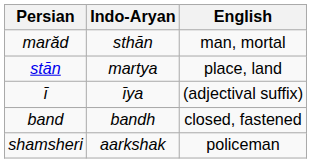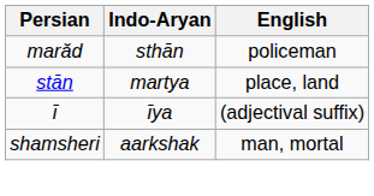 <table class="wikitable" style="text-align:center">
 <tr>
 <th>Persian</th>
 <th>Indo-Aryan</th>
 <th>English</th>
 </tr>
 <tr>
 <td><em>marăd</em></td>
 <td><em>sthān</em></td>
-<td>man, mortal</td>
+<td>policeman</td>
 </tr>
 <tr>
 <td><em><a href='#'>stān</a></em></td>
 <td><em>martya</em></td>
 <td>place, land</td>
 </tr>
 <tr>
 <td><em>ī</em></td>
 <td><em>īya</em></td>
 <td>(adjectival suffix)</td>
 </tr>
 <tr>
-<td><em>band</em></td>
-<td><em>bandh</em></td>
-<td>closed, fastened</td>
-</tr>
-<tr>
 <td><em>shamsheri</em></td>
 <td><em>aarkshak</em></td>
-<td>policeman</td>
+<td>man, mortal</td>
 </tr>
 </table>
